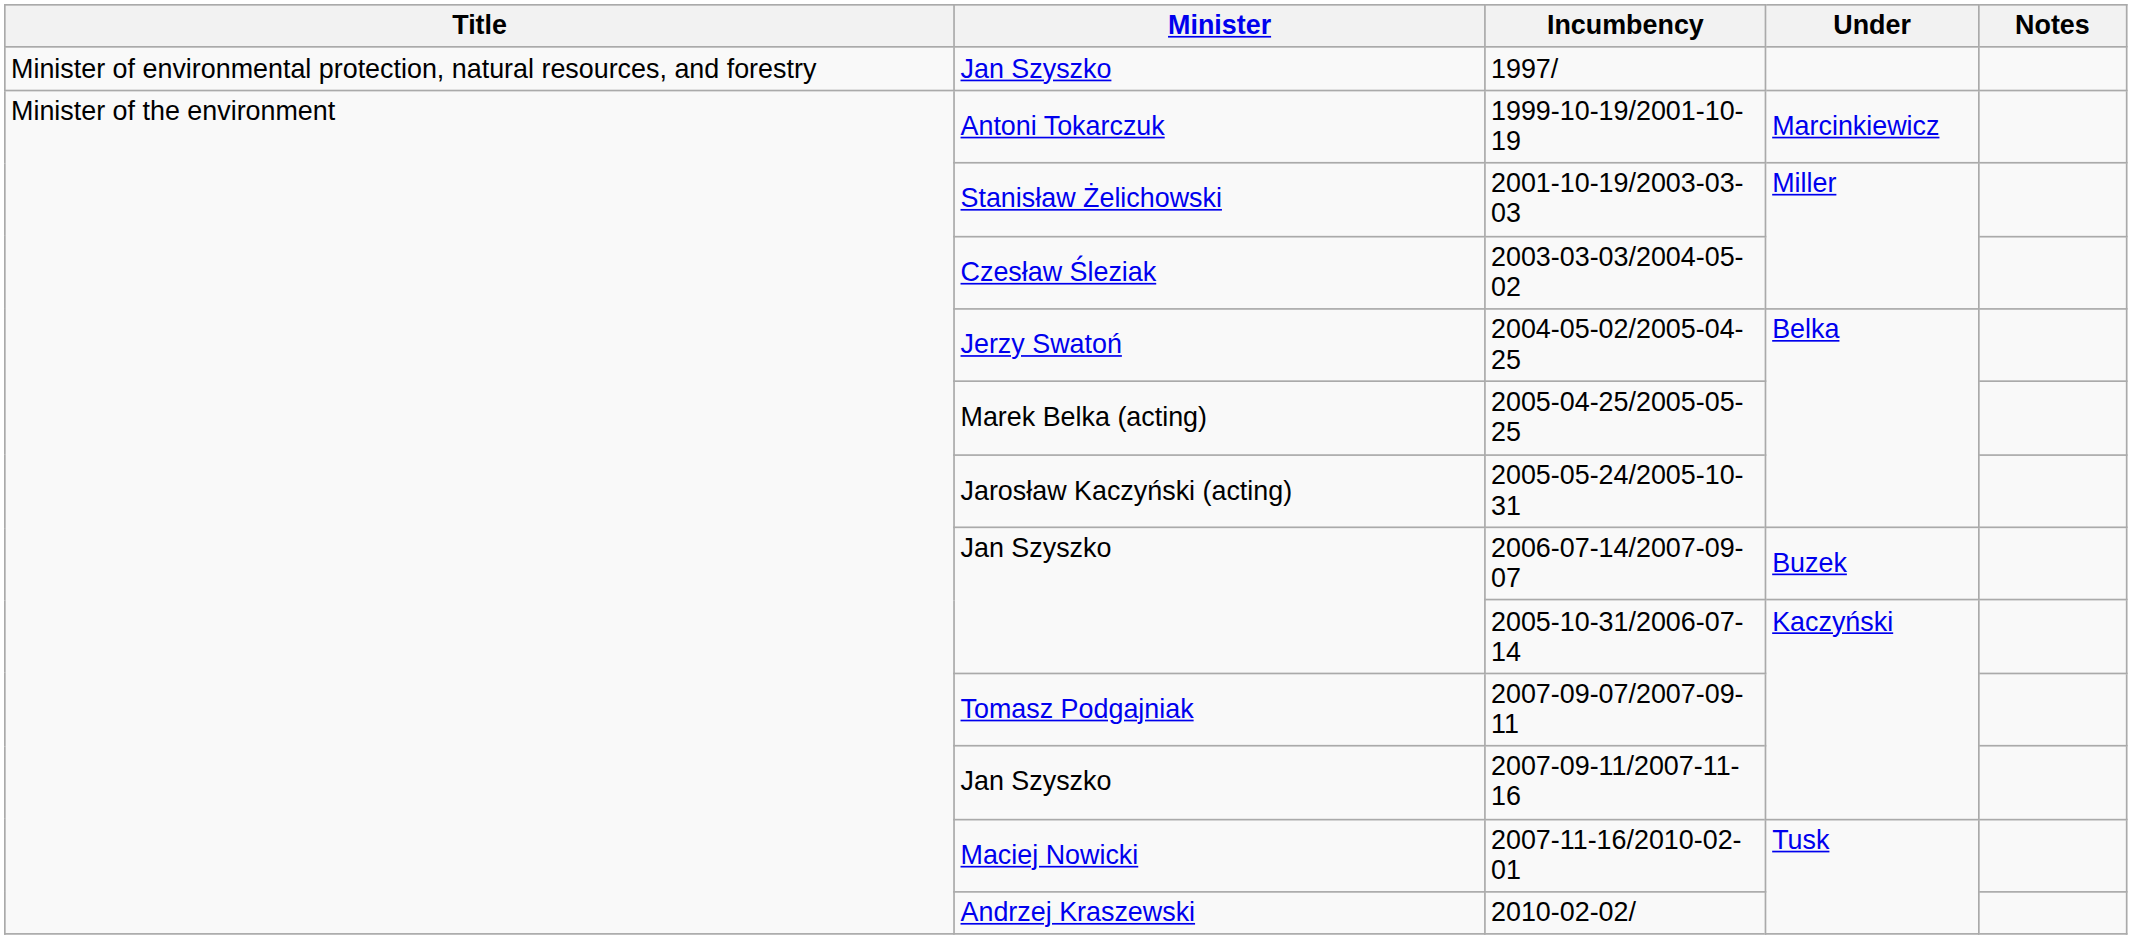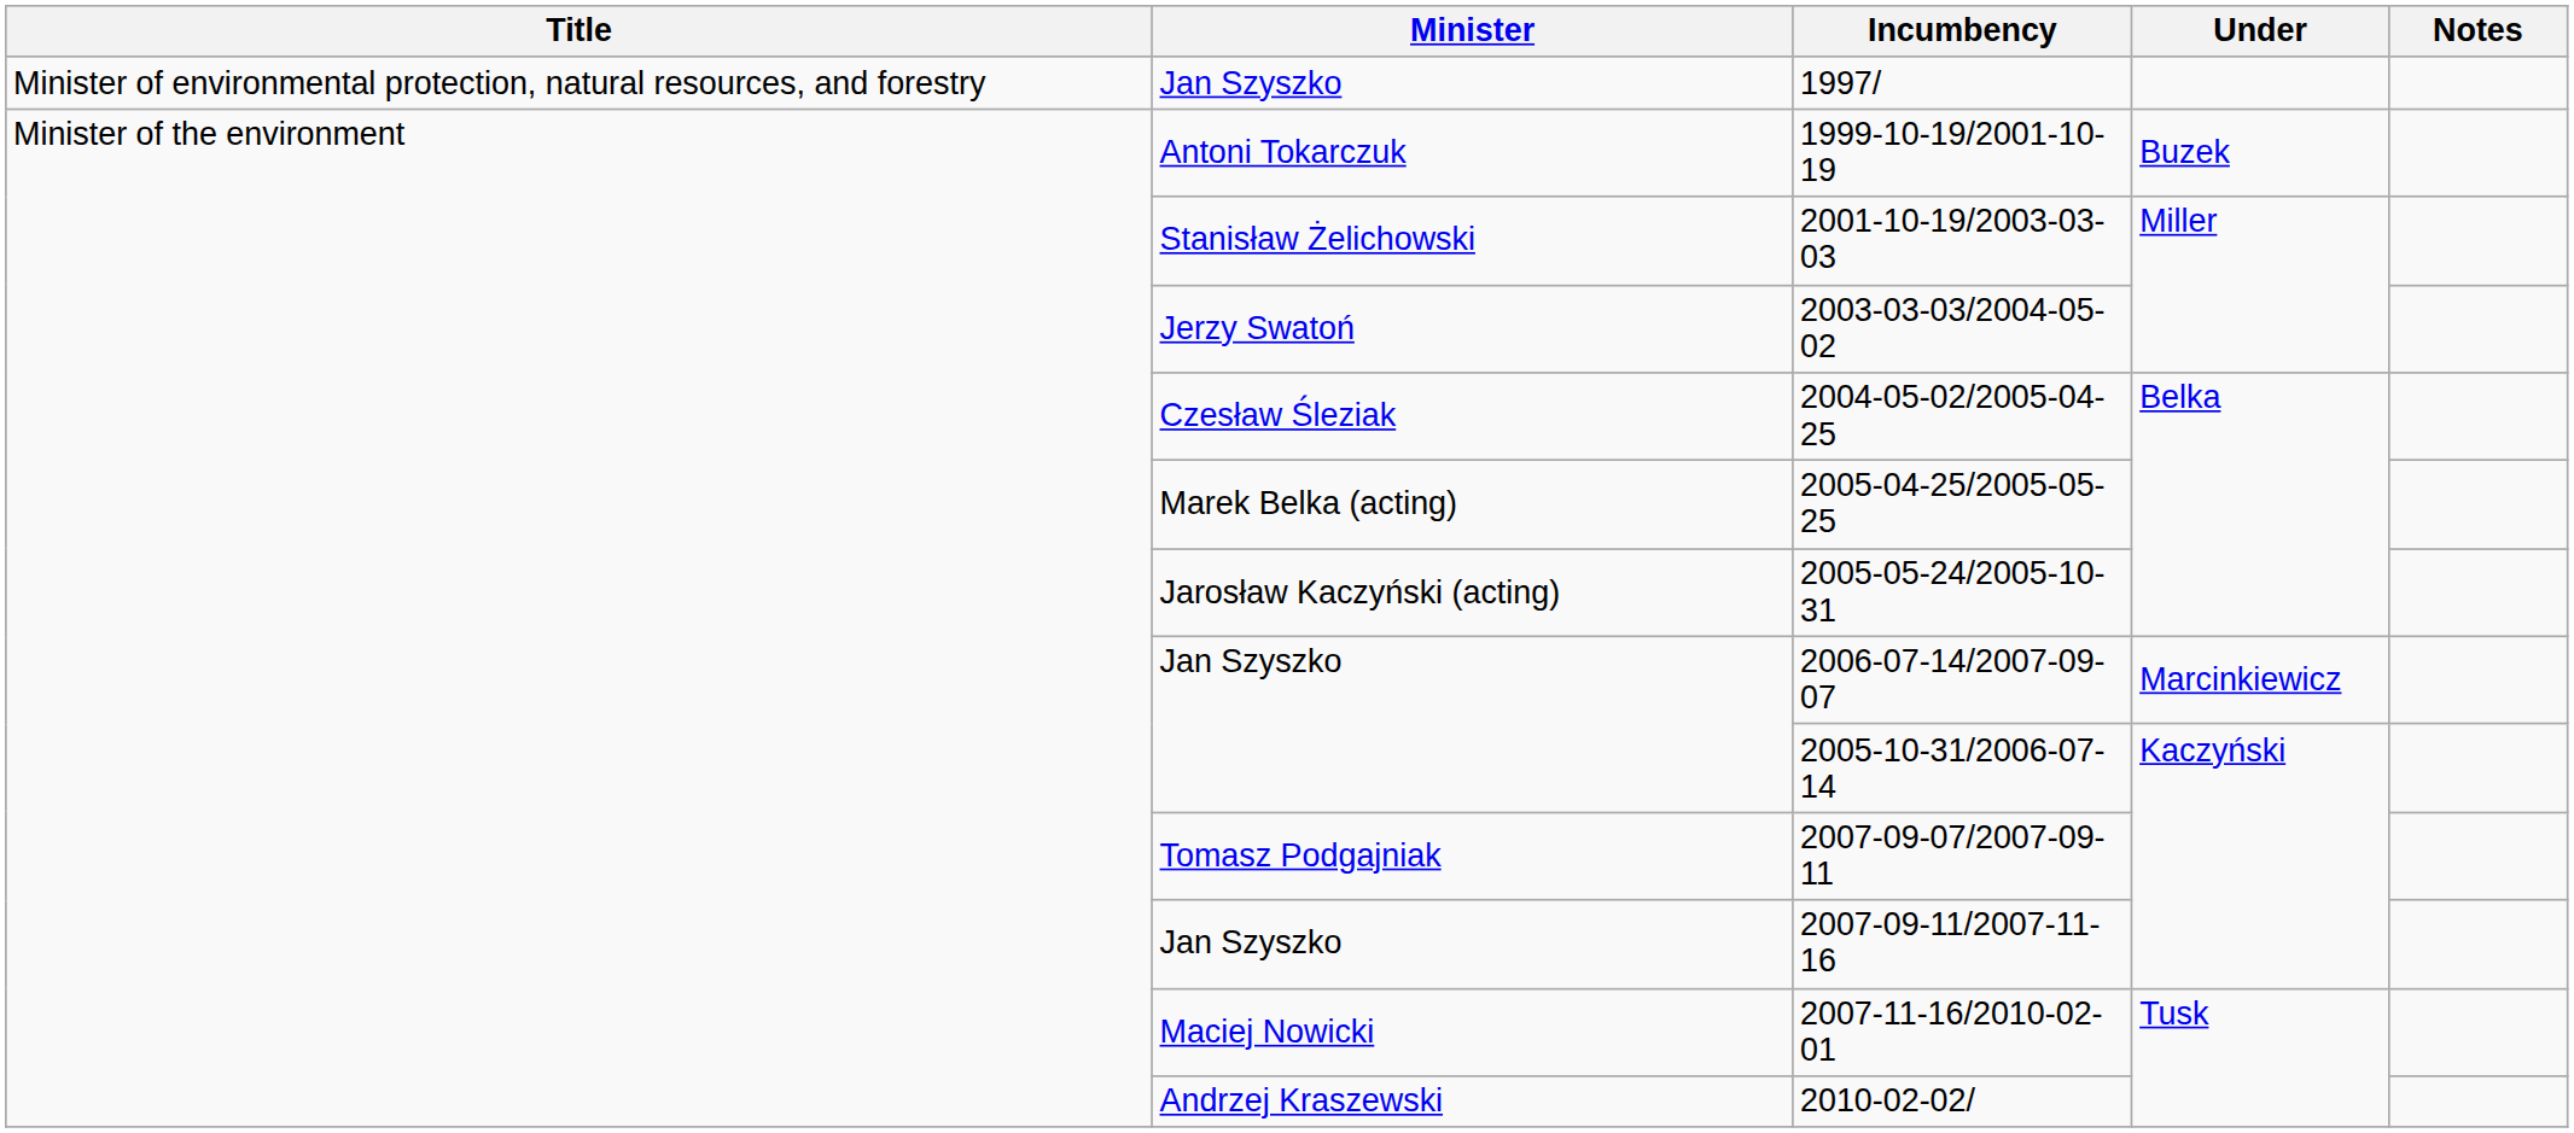 <table class="wikitable" style="width:100%;">
 <tr>
 <th>Title</th>
 <th style="width:25%;"><a href='#'>Minister</a></th>
 <th style="width:160px;">Incumbency</th>
 <th style="width:10%;">Under</th>
 <th style="width:7%;">Notes</th>
 </tr>
 <tr>
 <td valign="top">Minister of environmental protection, natural resources, and forestry</td>
 <td valign="top"><a href='#'>Jan Szyszko</a></td>
 <td valign="top">1997/</td>
 <td></td>
 <td></td>
 </tr>
 <tr>
 <td rowspan="12" style="vertical-align:top;">Minister of the environment</td>
 <td><a href='#'>Antoni Tokarczuk</a></td>
 <td>1999-10-19/2001-10-19</td>
-<td><a href='#'>Marcinkiewicz</a></td>
+<td><a href='#'>Buzek</a></td>
 <td></td>
 </tr>
 <tr>
 <td><a href='#'>Stanisław Żelichowski</a></td>
 <td>2001-10-19/2003-03-03</td>
 <td rowspan="2" style="vertical-align:top;"><a href='#'>Miller</a></td>
 <td></td>
 </tr>
 <tr>
-<td><a href='#'>Czesław Śleziak</a></td>
+<td><a href='#'>Jerzy Swatoń</a></td>
 <td>2003-03-03/2004-05-02</td>
 <td></td>
 </tr>
 <tr>
-<td><a href='#'>Jerzy Swatoń</a></td>
+<td><a href='#'>Czesław Śleziak</a></td>
 <td>2004-05-02/2005-04-25</td>
 <td rowspan="3" style="vertical-align:top;"><a href='#'>Belka</a></td>
 <td></td>
 </tr>
 <tr>
 <td>Marek Belka (acting)</td>
 <td>2005-04-25/2005-05-25</td>
 <td></td>
 </tr>
 <tr>
 <td>Jarosław Kaczyński (acting)</td>
 <td>2005-05-24/2005-10-31</td>
 <td></td>
 </tr>
 <tr>
 <td rowspan="2" style="vertical-align:top;">Jan Szyszko</td>
 <td>2006-07-14/2007-09-07</td>
-<td><a href='#'>Buzek</a></td>
+<td><a href='#'>Marcinkiewicz</a></td>
 <td></td>
 </tr>
 <tr>
 <td>2005-10-31/2006-07-14</td>
 <td rowspan="3" style="vertical-align:top;"><a href='#'>Kaczyński</a></td>
 <td></td>
 </tr>
 <tr>
 <td><a href='#'>Tomasz Podgajniak</a></td>
 <td>2007-09-07/2007-09-11</td>
 <td></td>
 </tr>
 <tr>
 <td>Jan Szyszko</td>
 <td>2007-09-11/2007-11-16</td>
 <td></td>
 </tr>
 <tr>
 <td><a href='#'>Maciej Nowicki</a></td>
 <td>2007-11-16/2010-02-01</td>
 <td rowspan="2" style="vertical-align:top;"><a href='#'>Tusk</a></td>
 <td></td>
 </tr>
 <tr>
 <td><a href='#'>Andrzej Kraszewski</a></td>
 <td>2010-02-02/</td>
 <td></td>
 </tr>
 </table>
